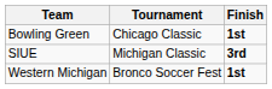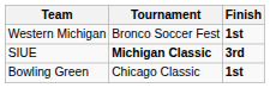 <table class="wikitable">
 <tr>
 <th>Team</th>
 <th>Tournament</th>
 <th>Finish</th>
 </tr>
 <tr>
+<td>Western Michigan</td>
+<td>Bronco Soccer Fest</td>
+<td><strong>1st</strong></td>
+</tr>
+<tr>
+<td>SIUE</td>
+<td><strong>Michigan Classic</strong></td>
+<td><strong>3rd</strong></td>
+</tr>
+<tr>
 <td>Bowling Green</td>
 <td>Chicago Classic</td>
 <td><strong>1st</strong></td>
 </tr>
-<tr>
-<td>SIUE</td>
-<td>Michigan Classic</td>
-<td><strong>3rd</strong></td>
-</tr>
-<tr>
-<td>Western Michigan</td>
-<td>Bronco Soccer Fest</td>
-<td><strong>1st</strong></td>
-</tr>
 </table>
